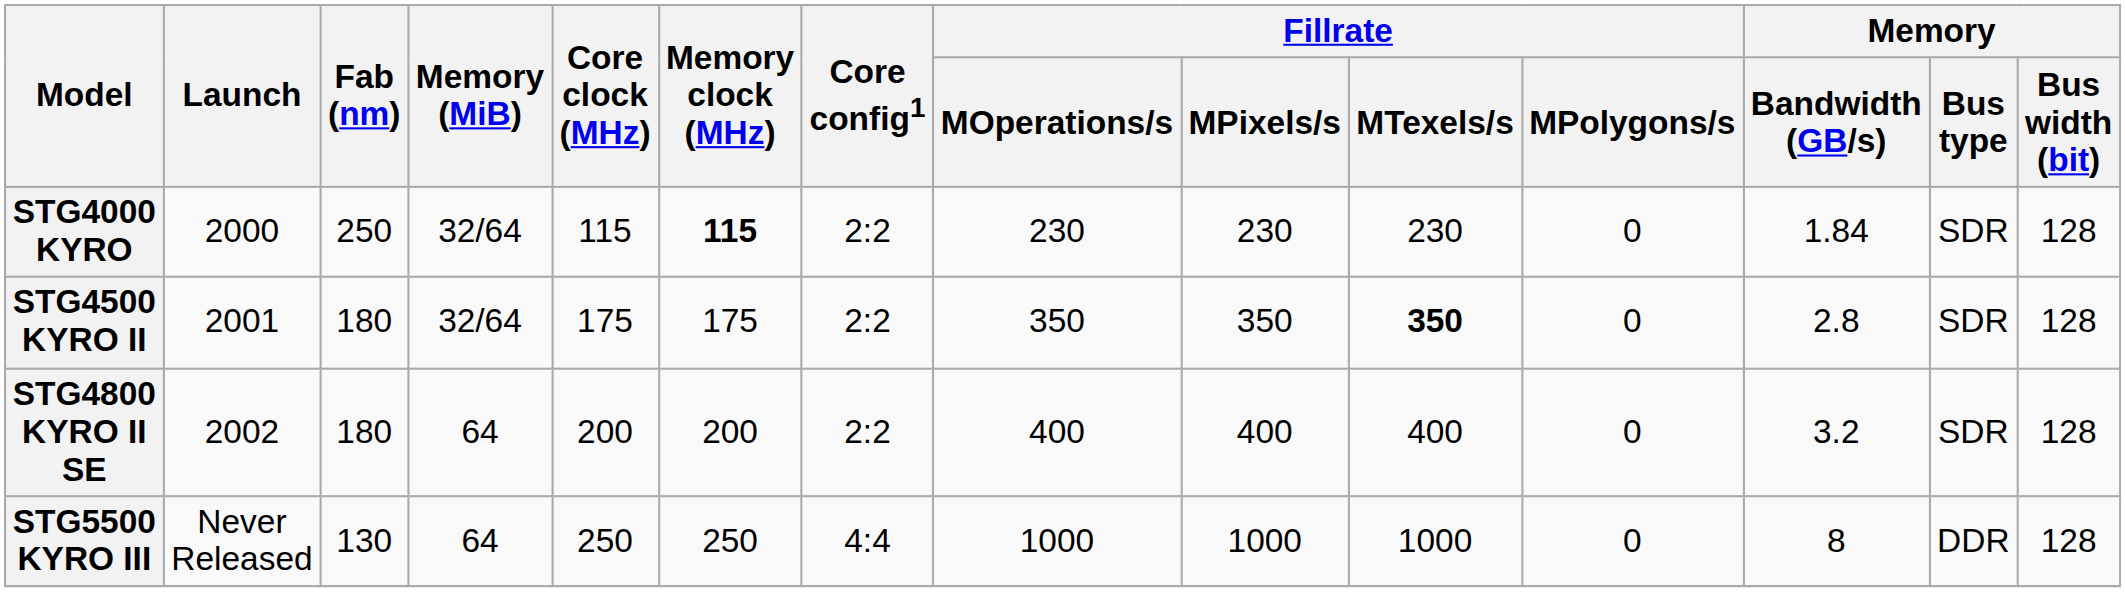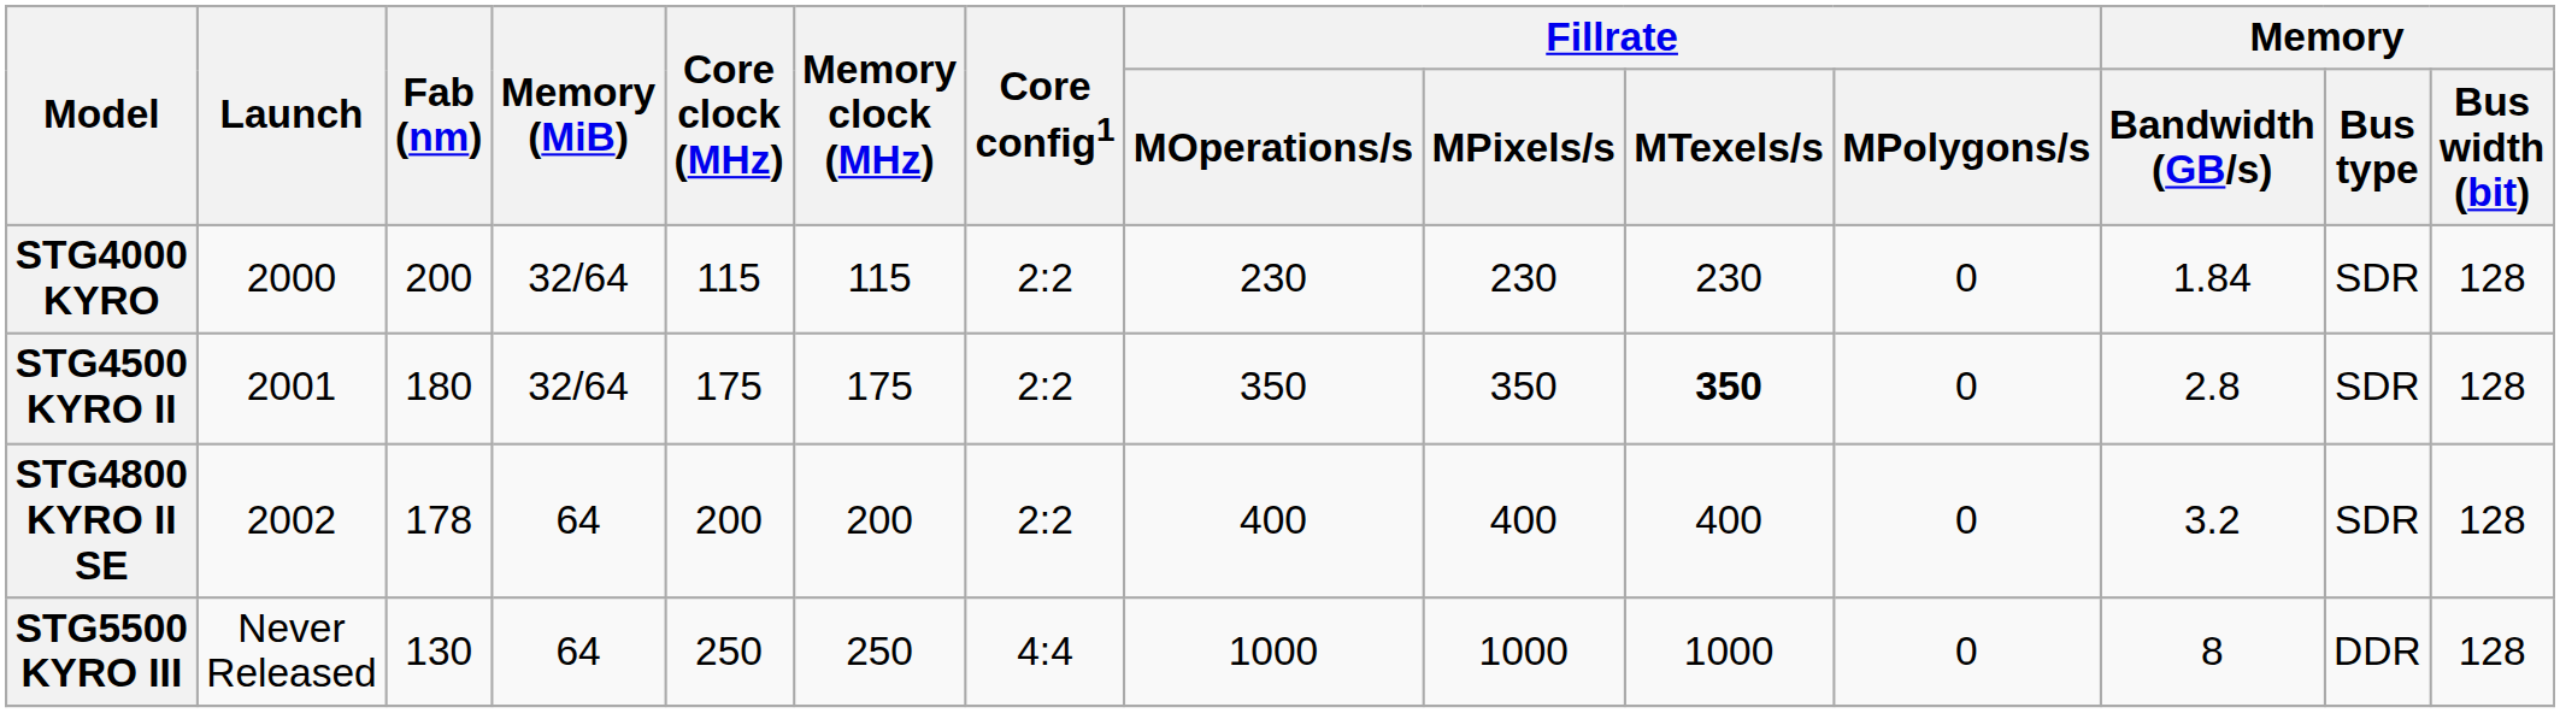 <table class="wikitable" style="text-align: center">
 <tr>
 <th rowspan=2>Model</th>
 <th rowspan=2>Launch</th>
 <th rowspan=2>Fab (<a href='#'>nm</a>)</th>
 <th rowspan=2>Memory (<a href='#'>MiB</a>)</th>
 <th rowspan=2>Core clock (<a href='#'>MHz</a>)</th>
 <th rowspan=2>Memory clock (<a href='#'>MHz</a>)</th>
 <th rowspan=2>Core config<sup>1</sup></th>
 <th colspan=4><a href='#'>Fillrate</a></th>
 <th colspan=3>Memory</th>
 </tr>
 <tr>
 <th>MOperations/s</th>
 <th>MPixels/s</th>
 <th>MTexels/s</th>
 <th>MPolygons/s</th>
 <th>Bandwidth (<a href='#'>GB</a>/s)</th>
 <th>Bus type</th>
 <th>Bus width (<a href='#'>bit</a>)</th>
 </tr>
 <tr>
 <th>STG4000 KYRO</th>
 <td>2000</td>
-<td>250</td>
+<td>200</td>
 <td>32/64</td>
 <td>115</td>
-<td><strong>115</strong></td>
+<td>115</td>
 <td>2:2</td>
 <td>230</td>
 <td>230</td>
 <td>230</td>
 <td>0</td>
 <td>1.84</td>
 <td>SDR</td>
 <td>128</td>
 </tr>
 <tr>
 <th>STG4500 KYRO II</th>
 <td>2001</td>
 <td>180</td>
 <td>32/64</td>
 <td>175</td>
 <td>175</td>
 <td>2:2</td>
 <td>350</td>
 <td>350</td>
 <td><strong>350</strong></td>
 <td>0</td>
 <td>2.8</td>
 <td>SDR</td>
 <td>128</td>
 </tr>
 <tr>
 <th>STG4800 KYRO II SE</th>
 <td>2002</td>
-<td>180</td>
+<td>178</td>
 <td>64</td>
 <td>200</td>
 <td>200</td>
 <td>2:2</td>
 <td>400</td>
 <td>400</td>
 <td>400</td>
 <td>0</td>
 <td>3.2</td>
 <td>SDR</td>
 <td>128</td>
 </tr>
 <tr>
 <th>STG5500 KYRO III</th>
 <td>Never Released</td>
 <td>130</td>
 <td>64</td>
 <td>250</td>
 <td>250</td>
 <td>4:4</td>
 <td>1000</td>
 <td>1000</td>
 <td>1000</td>
 <td>0</td>
 <td>8</td>
 <td>DDR</td>
 <td>128</td>
 </tr>
 <tr>
 </tr>
 </table>
